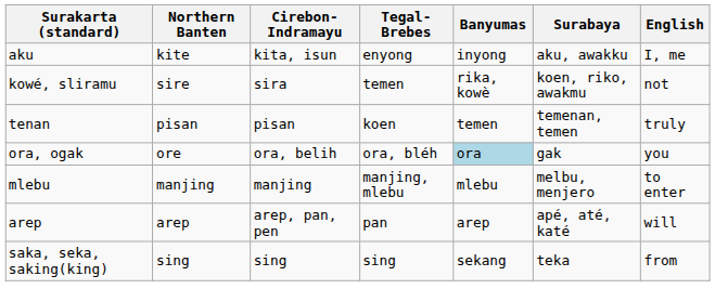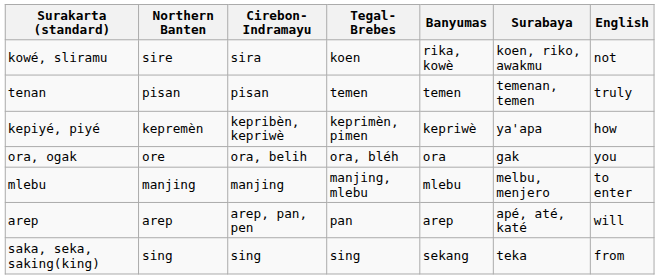 <table class="wikitable sortable" width="75%" style="margin:1em auto;">
 <tr>
 <th>Surakarta (standard)</th>
 <th>Northern Banten</th>
 <th>Cirebon-Indramayu</th>
 <th>Tegal-Brebes</th>
 <th>Banyumas</th>
 <th>Surabaya</th>
 <th>English</th>
 </tr>
 <tr>
-<td>aku</td>
-<td>kite</td>
-<td>kita, isun</td>
-<td>enyong</td>
-<td>inyong</td>
-<td>aku, awakku</td>
-<td>I, me</td>
-</tr>
-<tr>
 <td>kowé, sliramu</td>
 <td>sire</td>
 <td>sira</td>
-<td>temen</td>
+<td>koen</td>
 <td>rika, kowè</td>
 <td>koen, riko, awakmu</td>
 <td>not</td>
 </tr>
 <tr>
 <td>tenan</td>
 <td>pisan</td>
 <td>pisan</td>
-<td>koen</td>
+<td>temen</td>
 <td>temen</td>
 <td>temenan, temen</td>
 <td>truly</td>
+</tr>
+<tr>
+<td>kepiyé, piyé</td>
+<td>kepremèn</td>
+<td>kepribèn, kepriwè</td>
+<td>keprimèn, pimen</td>
+<td>kepriwè</td>
+<td>ya'apa</td>
+<td>how</td>
 </tr>
 <tr>
 <td>ora, ogak</td>
 <td>ore</td>
 <td>ora, belih</td>
 <td>ora, bléh</td>
-<td style="background: lightblue;">ora</td>
+<td>ora</td>
 <td>gak</td>
 <td>you</td>
 </tr>
 <tr>
 <td>mlebu</td>
 <td>manjing</td>
 <td>manjing</td>
 <td>manjing, mlebu</td>
 <td>mlebu</td>
 <td>melbu, menjero</td>
 <td>to enter</td>
 </tr>
 <tr>
 <td>arep</td>
 <td>arep</td>
 <td>arep, pan, pen</td>
 <td>pan</td>
 <td>arep</td>
 <td>apé, até, katé</td>
 <td>will</td>
 </tr>
 <tr>
 <td>saka, seka, saking(king)</td>
 <td>sing</td>
 <td>sing</td>
 <td>sing</td>
 <td>sekang</td>
 <td>teka</td>
 <td>from</td>
 </tr>
 </table>
